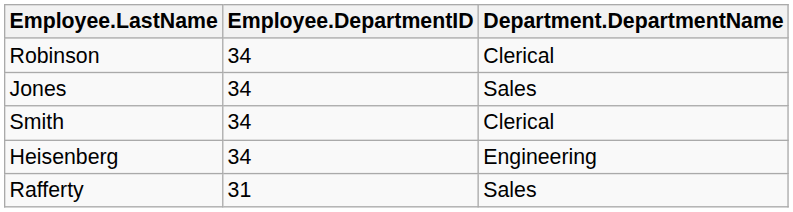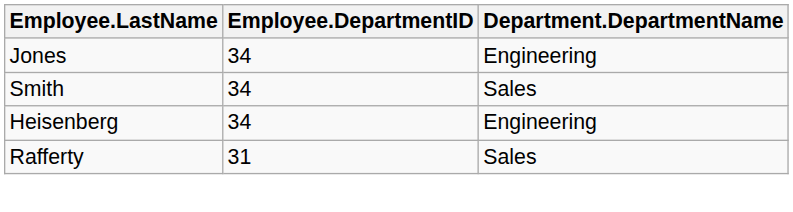 <table class="wikitable">
 <tr>
 <th>Employee.LastName</th>
 <th>Employee.DepartmentID</th>
 <th>Department.DepartmentName</th>
 </tr>
 <tr>
-<td>Robinson</td>
-<td>34</td>
-<td>Clerical</td>
-</tr>
-<tr>
 <td>Jones</td>
 <td>34</td>
-<td>Sales</td>
+<td>Engineering</td>
 </tr>
 <tr>
 <td>Smith</td>
 <td>34</td>
-<td>Clerical</td>
+<td>Sales</td>
 </tr>
 <tr>
 <td>Heisenberg</td>
 <td>34</td>
 <td>Engineering</td>
 </tr>
 <tr>
 <td>Rafferty</td>
 <td>31</td>
 <td>Sales</td>
 </tr>
 </table>
